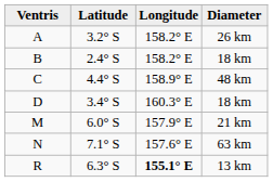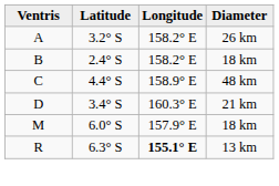 <table class="wikitable">
 <tr>
 <th width="25%" style="background:#eeeeee;">Ventris</th>
 <th width="25%" style="background:#eeeeee;">Latitude</th>
 <th width="25%" style="background:#eeeeee;">Longitude</th>
 <th width="25%" style="background:#eeeeee;">Diameter</th>
 </tr>
 <tr>
 <td align="center">A</td>
 <td align="center">3.2° S</td>
 <td align="center">158.2° E</td>
 <td align="center">26 km</td>
 </tr>
 <tr>
 <td align="center">B</td>
 <td align="center">2.4° S</td>
 <td align="center">158.2° E</td>
 <td align="center">18 km</td>
 </tr>
 <tr>
 <td align="center">C</td>
 <td align="center">4.4° S</td>
 <td align="center">158.9° E</td>
 <td align="center">48 km</td>
 </tr>
 <tr>
 <td align="center">D</td>
 <td align="center">3.4° S</td>
 <td align="center">160.3° E</td>
-<td align="center">18 km</td>
+<td align="center">21 km</td>
 </tr>
 <tr>
 <td align="center">M</td>
 <td align="center">6.0° S</td>
 <td align="center">157.9° E</td>
-<td align="center">21 km</td>
-</tr>
-<tr>
-<td align="center">N</td>
-<td align="center">7.1° S</td>
-<td align="center">157.6° E</td>
-<td align="center">63 km</td>
+<td align="center">18 km</td>
 </tr>
 <tr>
 <td align="center">R</td>
 <td align="center">6.3° S</td>
 <td align="center"><strong>155.1° E</strong></td>
 <td align="center">13 km</td>
 </tr>
 </table>
